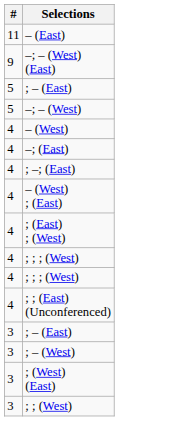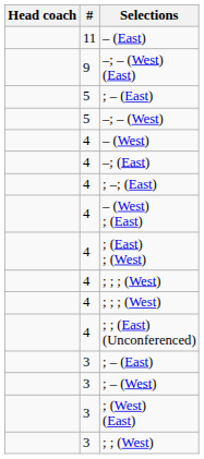 <table class="wikitable sortable">
 <tr>
+<th>Head coach</th>
 <th>#</th>
 <th>Selections</th>
 </tr>
 <tr>
+<td></td>
 <td>11</td>
 <td>– (<a href='#'>East</a>)</td>
 </tr>
 <tr>
+<td></td>
 <td>9</td>
 <td>–; – (<a href='#'>West</a>)<br> (<a href='#'>East</a>)</td>
 </tr>
 <tr>
+<td></td>
 <td>5</td>
 <td>; – (<a href='#'>East</a>)</td>
 </tr>
 <tr>
+<td></td>
 <td>5</td>
 <td>–; – (<a href='#'>West</a>)</td>
 </tr>
 <tr>
+<td></td>
 <td>4</td>
 <td>– (<a href='#'>West</a>)</td>
 </tr>
 <tr>
+<td></td>
 <td>4</td>
 <td>–;  (<a href='#'>East</a>)</td>
 </tr>
 <tr>
+<td></td>
 <td>4</td>
 <td>; –;  (<a href='#'>East</a>)</td>
 </tr>
 <tr>
+<td></td>
 <td>4</td>
 <td>– (<a href='#'>West</a>)<br>;  (<a href='#'>East</a>)</td>
 </tr>
 <tr>
+<td></td>
 <td>4</td>
 <td>;  (<a href='#'>East</a>)<br>;  (<a href='#'>West</a>)</td>
 </tr>
 <tr>
+<td></td>
 <td>4</td>
 <td>; ; ;  (<a href='#'>West</a>)</td>
 </tr>
 <tr>
+<td></td>
 <td>4</td>
 <td>; ; ;  (<a href='#'>West</a>)</td>
 </tr>
 <tr>
+<td></td>
 <td>4</td>
 <td>; ;  (<a href='#'>East</a>)<br> (Unconferenced)</td>
 </tr>
 <tr>
+<td></td>
 <td>3</td>
 <td>; – (<a href='#'>East</a>)</td>
 </tr>
 <tr>
+<td></td>
 <td>3</td>
 <td>; – (<a href='#'>West</a>)</td>
 </tr>
 <tr>
+<td></td>
 <td>3</td>
 <td>;  (<a href='#'>West</a>)<br> (<a href='#'>East</a>)</td>
 </tr>
 <tr>
+<td></td>
 <td>3</td>
 <td>; ;  (<a href='#'>West</a>)</td>
 </tr>
 </table>
